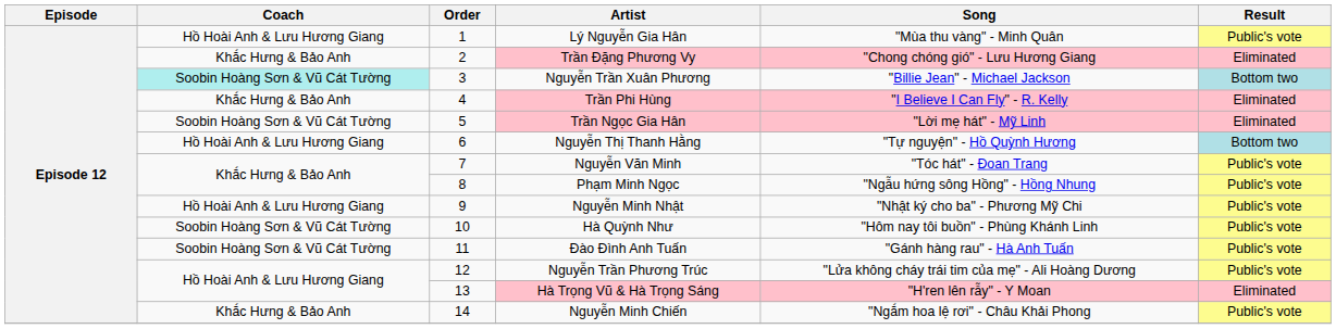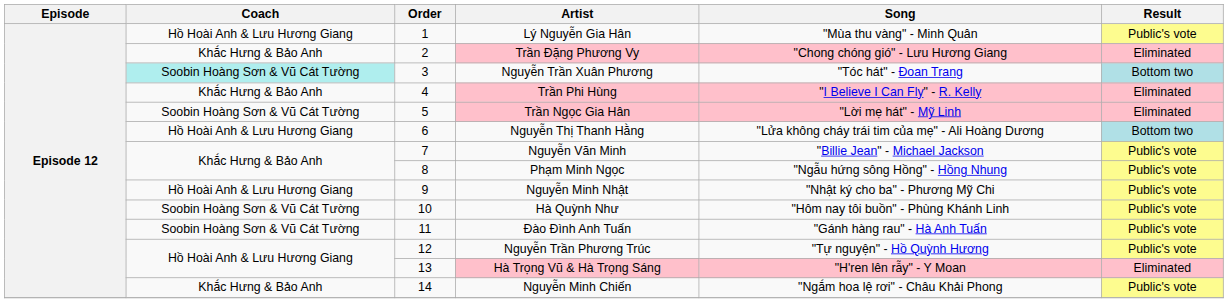 <table class="wikitable" style="text-align:center; width:100%;">
 <tr>
 <th style="width:10%;">Episode</th>
 <th style="width:22%;">Coach</th>
 <th style="width:05%;">Order</th>
 <th style="width:20%;">Artist</th>
 <th style="width:33%;">Song</th>
 <th style="width:10%;">Result</th>
 </tr>
 <tr>
 <th rowspan="14" scope="row">Episode 12<br><small></small></th>
 <td>Hồ Hoài Anh & Lưu Hương Giang</td>
 <td>1</td>
 <td style="background:;">Lý Nguyễn Gia Hân</td>
 <td style="background:;">"Mùa thu vàng" - Minh Quân</td>
 <td style="background:#fdfc8f;">Public's vote</td>
 </tr>
 <tr>
 <td>Khắc Hưng & Bảo Anh</td>
 <td>2</td>
 <td style="background:pink;">Trần Đặng Phương Vy</td>
 <td style="background:pink;">"Chong chóng gió" - Lưu Hương Giang</td>
 <td style="background:pink;">Eliminated</td>
 </tr>
 <tr>
 <td style="background: paleturquoise;">Soobin Hoàng Sơn & Vũ Cát Tường</td>
 <td>3</td>
 <td style="background:;">Nguyễn Trần Xuân Phương</td>
-<td style="background:;">"<a href='#'>Billie Jean</a>" - <a href='#'>Michael Jackson</a></td>
+<td style="background:;">"Tóc hát" - <a href='#'>Đoan Trang</a></td>
 <td style="background:#B0E0E6;">Bottom two</td>
 </tr>
 <tr>
 <td>Khắc Hưng & Bảo Anh</td>
 <td>4</td>
 <td style="background:pink;">Trần Phi Hùng</td>
 <td style="background:pink;">"<a href='#'>I Believe I Can Fly</a>" - <a href='#'>R. Kelly</a></td>
 <td style="background:pink;">Eliminated</td>
 </tr>
 <tr>
 <td>Soobin Hoàng Sơn & Vũ Cát Tường</td>
 <td>5</td>
 <td style="background:pink;">Trần Ngọc Gia Hân</td>
 <td style="background:pink;">"Lời mẹ hát" - <a href='#'>Mỹ Linh</a></td>
 <td style="background:pink;">Eliminated</td>
 </tr>
 <tr>
 <td>Hồ Hoài Anh & Lưu Hương Giang</td>
 <td>6</td>
 <td style="background:;">Nguyễn Thị Thanh Hằng</td>
-<td style="background:;">"Tự nguyện" - <a href='#'>Hồ Quỳnh Hương</a></td>
+<td style="background:;">"Lửa không cháy trái tim của mẹ" - Ali Hoàng Dương</td>
 <td style="background:#B0E0E6;">Bottom two</td>
 </tr>
 <tr>
 <td rowspan="2">Khắc Hưng & Bảo Anh</td>
 <td>7</td>
 <td style="background:;">Nguyễn Văn Minh</td>
-<td style="background:;">"Tóc hát" - <a href='#'>Đoan Trang</a></td>
+<td style="background:;">"<a href='#'>Billie Jean</a>" - <a href='#'>Michael Jackson</a></td>
 <td style="background:#fdfc8f;">Public's vote</td>
 </tr>
 <tr>
 <td>8</td>
 <td style="background:;">Phạm Minh Ngọc</td>
 <td style="background:;">"Ngẫu hứng sông Hồng" - <a href='#'>Hồng Nhung</a></td>
 <td style="background:#fdfc8f;">Public's vote</td>
 </tr>
 <tr>
 <td>Hồ Hoài Anh & Lưu Hương Giang</td>
 <td>9</td>
 <td style="background:;">Nguyễn Minh Nhật</td>
 <td style="background:;">"Nhật ký cho ba" - Phương Mỹ Chi</td>
 <td style="background:#fdfc8f;">Public's vote</td>
 </tr>
 <tr>
 <td>Soobin Hoàng Sơn & Vũ Cát Tường</td>
 <td>10</td>
 <td style="background:;">Hà Quỳnh Như</td>
 <td style="background:;">"Hôm nay tôi buồn" - Phùng Khánh Linh</td>
 <td style="background:#fdfc8f;">Public's vote</td>
 </tr>
 <tr>
 <td>Soobin Hoàng Sơn & Vũ Cát Tường</td>
 <td>11</td>
 <td style="background:;">Đào Đình Anh Tuấn</td>
 <td style="background:;">"Gánh hàng rau" - <a href='#'>Hà Anh Tuấn</a></td>
 <td style="background:#fdfc8f;">Public's vote</td>
 </tr>
 <tr>
 <td rowspan="2">Hồ Hoài Anh & Lưu Hương Giang</td>
 <td>12</td>
 <td style="background:;">Nguyễn Trần Phương Trúc</td>
-<td style="background:;">"Lửa không cháy trái tim của mẹ" - Ali Hoàng Dương</td>
+<td style="background:;">"Tự nguyện" - <a href='#'>Hồ Quỳnh Hương</a></td>
 <td style="background:#fdfc8f;">Public's vote</td>
 </tr>
 <tr>
 <td>13</td>
 <td style="background:pink;">Hà Trọng Vũ & Hà Trọng Sáng</td>
 <td style="background:pink;">"H'ren lên rẫy" - Y Moan</td>
 <td style="background:pink;">Eliminated</td>
 </tr>
 <tr>
 <td>Khắc Hưng & Bảo Anh</td>
 <td>14</td>
 <td style="background:;">Nguyễn Minh Chiến</td>
 <td style="background:;">"Ngắm hoa lệ rơi" - Châu Khải Phong</td>
 <td style="background:#fdfc8f;">Public's vote</td>
 </tr>
 <tr>
 </tr>
 </table>
